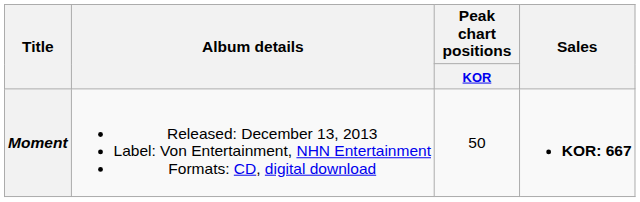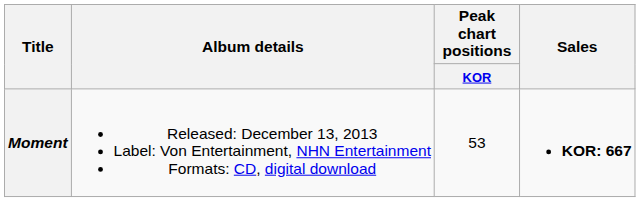 <table class="wikitable plainrowheaders" style="text-align:center;">
 <tr>
 <th scope="col" rowspan="2">Title</th>
 <th scope="col" rowspan="2">Album details</th>
 <th scope="col" colspan="1" style="width:5em;">Peak chart positions</th>
 <th scope="col" rowspan="2">Sales</th>
 </tr>
 <tr>
 <th><small><a href='#'>KOR</a></small><br></th>
 </tr>
 <tr>
 <th scope="row"><em>Moment</em></th>
 <td><br><ul><li>Released: December 13, 2013</li><li>Label: Von Entertainment, <a href='#'>NHN Entertainment</a></li><li>Formats: <a href='#'>CD</a>, <a href='#'>digital download</a></li></ul></td>
-<td>50</td>
+<td>53</td>
 <td><strong><br><ul><li>KOR: 667</li></ul></strong></td>
 </tr>
 </table>
